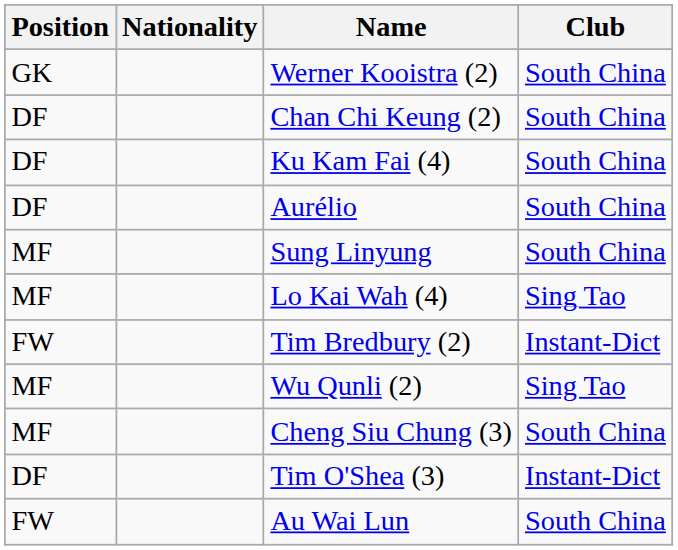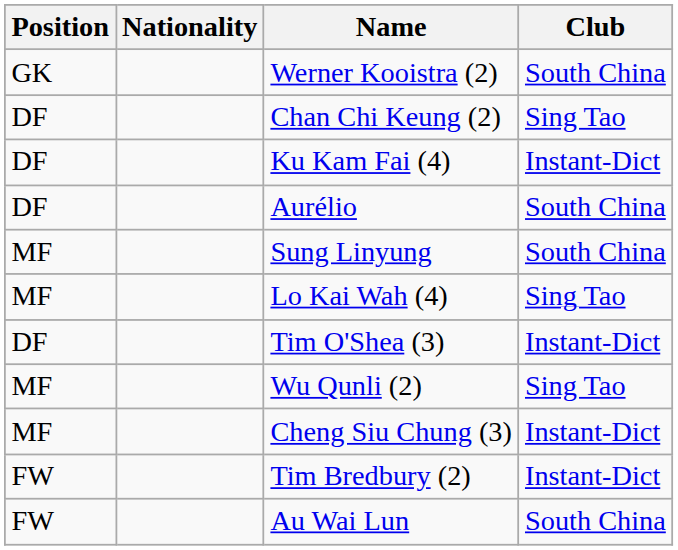 <table class="wikitable">
 <tr>
 <th>Position</th>
 <th>Nationality</th>
 <th>Name</th>
 <th>Club</th>
 </tr>
 <tr>
 <td>GK</td>
 <td></td>
 <td><a href='#'>Werner Kooistra</a> (2)</td>
 <td><a href='#'>South China</a></td>
 </tr>
 <tr>
 <td>DF</td>
 <td></td>
 <td><a href='#'>Chan Chi Keung</a> (2)</td>
-<td><a href='#'>South China</a></td>
+<td><a href='#'>Sing Tao</a></td>
 </tr>
 <tr>
 <td>DF</td>
 <td></td>
 <td><a href='#'>Ku Kam Fai</a> (4)</td>
-<td><a href='#'>South China</a></td>
+<td><a href='#'>Instant-Dict</a></td>
 </tr>
 <tr>
 <td>DF</td>
 <td></td>
 <td><a href='#'>Aurélio</a></td>
 <td><a href='#'>South China</a></td>
 </tr>
 <tr>
 <td>MF</td>
 <td></td>
 <td><a href='#'>Sung Linyung</a></td>
 <td><a href='#'>South China</a></td>
 </tr>
 <tr>
 <td>MF</td>
 <td></td>
 <td><a href='#'>Lo Kai Wah</a> (4)</td>
 <td><a href='#'>Sing Tao</a></td>
 </tr>
 <tr>
-<td>FW</td>
+<td>DF</td>
 <td></td>
-<td><a href='#'>Tim Bredbury</a> (2)</td>
+<td><a href='#'>Tim O'Shea</a> (3)</td>
 <td><a href='#'>Instant-Dict</a></td>
 </tr>
 <tr>
 <td>MF</td>
 <td></td>
 <td><a href='#'>Wu Qunli</a> (2)</td>
 <td><a href='#'>Sing Tao</a></td>
 </tr>
 <tr>
 <td>MF</td>
 <td></td>
 <td><a href='#'>Cheng Siu Chung</a> (3)</td>
-<td><a href='#'>South China</a></td>
+<td><a href='#'>Instant-Dict</a></td>
 </tr>
 <tr>
-<td>DF</td>
+<td>FW</td>
 <td></td>
-<td><a href='#'>Tim O'Shea</a> (3)</td>
+<td><a href='#'>Tim Bredbury</a> (2)</td>
 <td><a href='#'>Instant-Dict</a></td>
 </tr>
 <tr>
 <td>FW</td>
 <td></td>
 <td><a href='#'>Au Wai Lun</a></td>
 <td><a href='#'>South China</a></td>
 </tr>
 </table>
